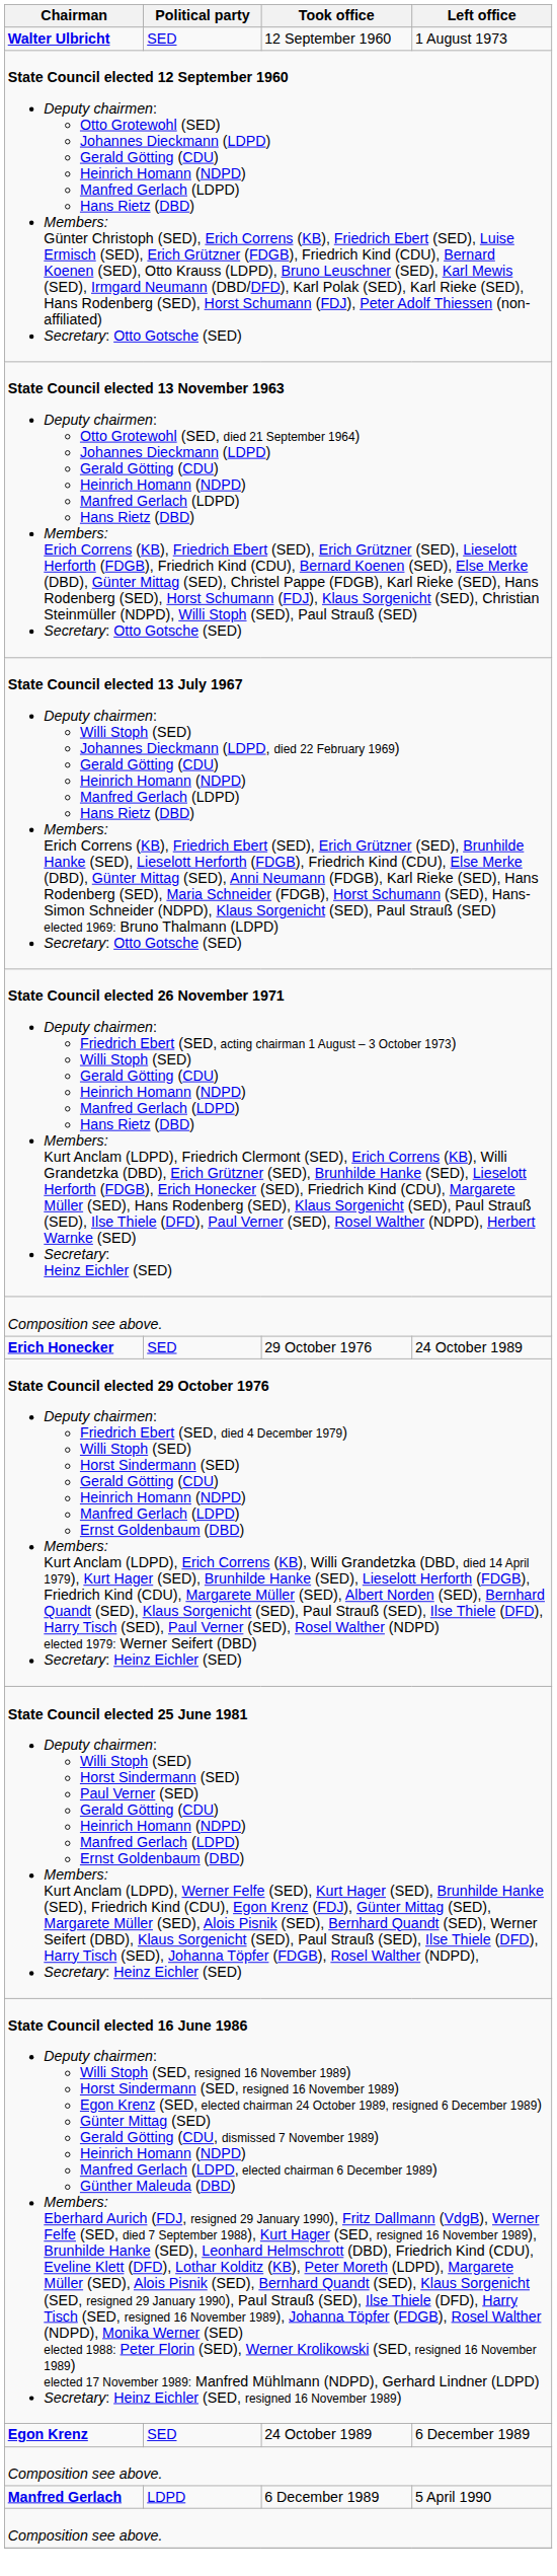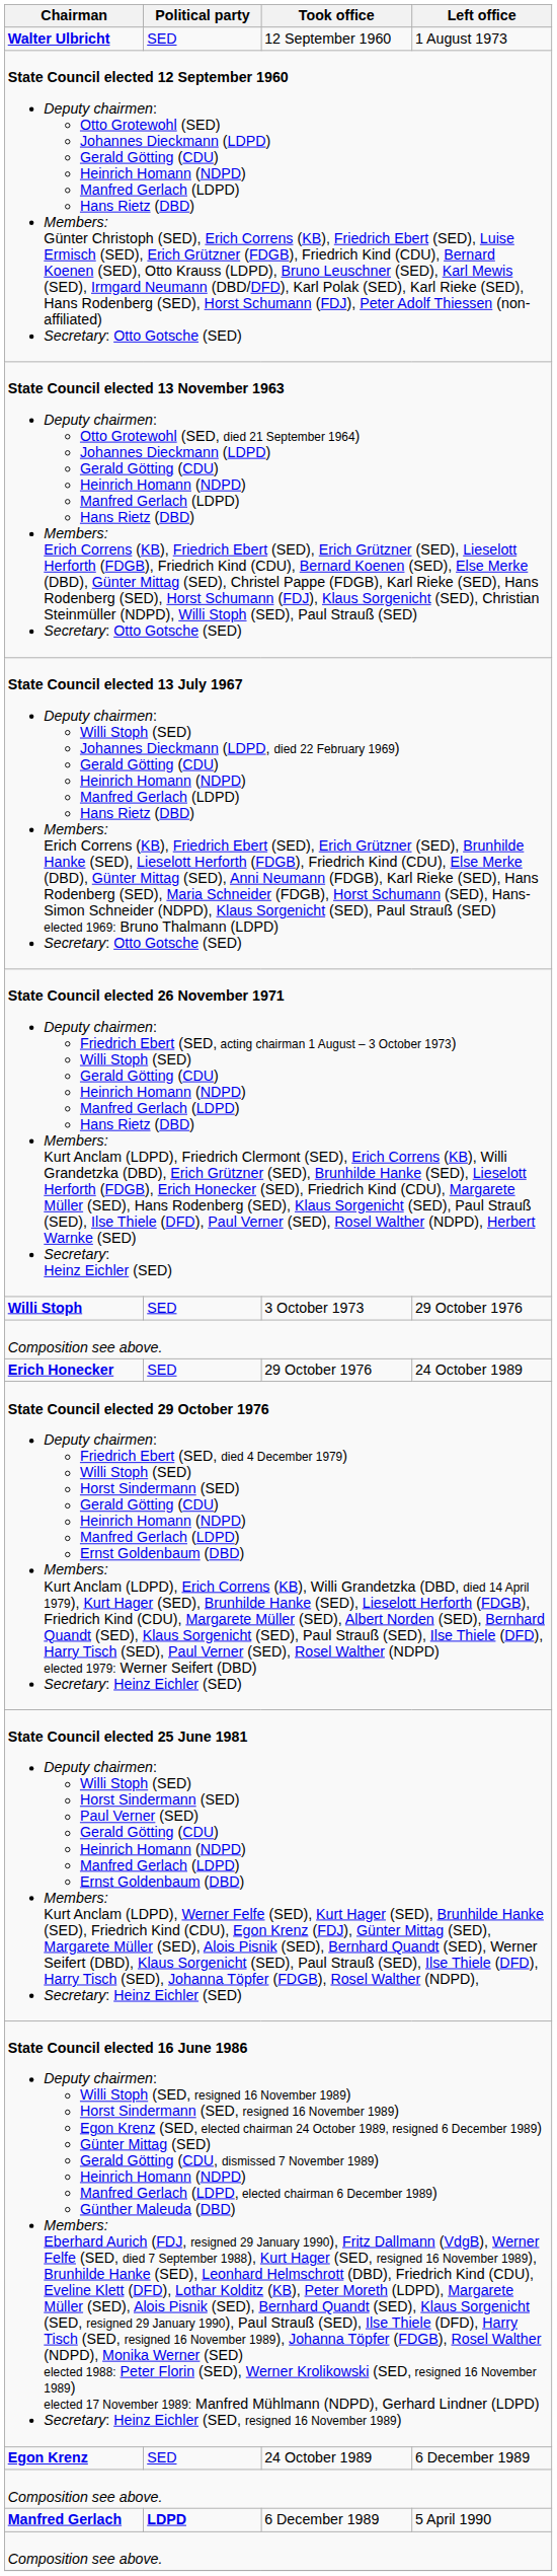 <table class="wikitable" border="1">
 <tr>
 <th class="hintergrundfarbe6">Chairman</th>
 <th class="hintergrundfarbe6">Political party</th>
 <th class="hintergrundfarbe6">Took office</th>
 <th class="hintergrundfarbe6">Left office</th>
 </tr>
 <tr>
 <td><strong><a href='#'>Walter Ulbricht</a></strong></td>
 <td><a href='#'>SED</a></td>
 <td>12 September 1960</td>
 <td>1 August 1973</td>
 </tr>
 <tr>
 <td colspan="4"><br><strong>State Council elected 12 September 1960</strong><ul><li><em>Deputy chairmen</em>:<ul><li><a href='#'>Otto Grotewohl</a> (SED)</li><li><a href='#'>Johannes Dieckmann</a> (<a href='#'>LDPD</a>)</li><li><a href='#'>Gerald Götting</a> (<a href='#'>CDU</a>)</li><li><a href='#'>Heinrich Homann</a> (<a href='#'>NDPD</a>)</li><li><a href='#'>Manfred Gerlach</a> (LDPD)</li><li><a href='#'>Hans Rietz</a> (<a href='#'>DBD</a>)</li></ul></li><li><em>Members:</em><br>Günter Christoph (SED), <a href='#'>Erich Correns</a> (<a href='#'>KB</a>), <a href='#'>Friedrich Ebert</a> (SED), <a href='#'>Luise Ermisch</a> (SED), <a href='#'>Erich Grützner</a> (<a href='#'>FDGB</a>), Friedrich Kind (CDU), <a href='#'>Bernard Koenen</a> (SED), Otto Krauss (LDPD), <a href='#'>Bruno Leuschner</a> (SED), <a href='#'>Karl Mewis</a> (SED), <a href='#'>Irmgard Neumann</a> (DBD/<a href='#'>DFD</a>), Karl Polak (SED), Karl Rieke (SED), Hans Rodenberg (SED), <a href='#'>Horst Schumann</a> (<a href='#'>FDJ</a>), <a href='#'>Peter Adolf Thiessen</a> (non-affiliated)</li><li><em>Secretary</em>: <a href='#'>Otto Gotsche</a> (SED)</li></ul></td>
 </tr>
 <tr>
 <td colspan="4"><br><strong>State Council elected 13 November 1963</strong><ul><li><em>Deputy chairmen</em>:<ul><li><a href='#'>Otto Grotewohl</a> (SED, <small>died 21 September 1964</small>)</li><li><a href='#'>Johannes Dieckmann</a> (<a href='#'>LDPD</a>)</li><li><a href='#'>Gerald Götting</a> (<a href='#'>CDU</a>)</li><li><a href='#'>Heinrich Homann</a> (<a href='#'>NDPD</a>)</li><li><a href='#'>Manfred Gerlach</a> (LDPD)</li><li><a href='#'>Hans Rietz</a> (<a href='#'>DBD</a>)</li></ul></li><li><em>Members:</em><br><a href='#'>Erich Correns</a> (<a href='#'>KB</a>), <a href='#'>Friedrich Ebert</a> (SED), <a href='#'>Erich Grützner</a> (SED), <a href='#'>Lieselott Herforth</a>  (<a href='#'>FDGB</a>), Friedrich Kind  (CDU), <a href='#'>Bernard Koenen</a> (SED), <a href='#'>Else Merke</a> (DBD), <a href='#'>Günter Mittag</a> (SED), Christel Pappe (FDGB), Karl Rieke  (SED), Hans Rodenberg (SED), <a href='#'>Horst Schumann</a> (<a href='#'>FDJ</a>), <a href='#'>Klaus Sorgenicht</a> (SED), Christian Steinmüller (NDPD), <a href='#'>Willi Stoph</a>  (SED), Paul Strauß (SED)</li><li><em>Secretary</em>: <a href='#'>Otto Gotsche</a> (SED)</li></ul></td>
 </tr>
 <tr>
 <td colspan="4"><br><strong>State Council elected 13 July 1967</strong><ul><li><em>Deputy chairmen</em>:<ul><li><a href='#'>Willi Stoph</a> (SED)</li><li><a href='#'>Johannes Dieckmann</a> (<a href='#'>LDPD</a>, <small>died 22 February 1969</small>)</li><li><a href='#'>Gerald Götting</a> (<a href='#'>CDU</a>)</li><li><a href='#'>Heinrich Homann</a> (<a href='#'>NDPD</a>)</li><li><a href='#'>Manfred Gerlach</a> (LDPD)</li><li><a href='#'>Hans Rietz</a> (<a href='#'>DBD</a>)</li></ul></li><li><em>Members:</em><br>Erich Correns (<a href='#'>KB</a>), <a href='#'>Friedrich Ebert</a> (SED), <a href='#'>Erich Grützner</a> (SED), <a href='#'>Brunhilde Hanke</a> (SED), <a href='#'>Lieselott Herforth</a> (<a href='#'>FDGB</a>), Friedrich Kind (CDU), <a href='#'>Else Merke</a> (DBD), <a href='#'>Günter Mittag</a> (SED), <a href='#'>Anni Neumann</a> (FDGB), Karl Rieke (SED), Hans Rodenberg (SED), <a href='#'>Maria Schneider</a> (FDGB), <a href='#'>Horst Schumann</a> (SED), Hans-Simon Schneider (NDPD), <a href='#'>Klaus Sorgenicht</a> (SED), Paul Strauß (SED)<br><small>elected 1969:</small> Bruno Thalmann (LDPD)</li><li><em>Secretary</em>: <a href='#'>Otto Gotsche</a> (SED)</li></ul></td>
 </tr>
 <tr>
 <td colspan="4"><br><strong>State Council elected 26 November 1971</strong><ul><li><em>Deputy chairmen</em>:<ul><li><a href='#'>Friedrich Ebert</a> (SED,<small> acting chairman 1 August – 3 October 1973</small>)</li><li><a href='#'>Willi Stoph</a> (SED)</li><li><a href='#'>Gerald Götting</a> (<a href='#'>CDU</a>)</li><li><a href='#'>Heinrich Homann</a> (<a href='#'>NDPD</a>)</li><li><a href='#'>Manfred Gerlach</a> (<a href='#'>LDPD</a>)</li><li><a href='#'>Hans Rietz</a> (<a href='#'>DBD</a>)</li></ul></li><li><em>Members:</em><br>Kurt Anclam (LDPD), Friedrich Clermont (SED), <a href='#'>Erich Correns</a> (<a href='#'>KB</a>), Willi Grandetzka (DBD), <a href='#'>Erich Grützner</a> (SED), <a href='#'>Brunhilde Hanke</a> (SED), <a href='#'>Lieselott Herforth</a> (<a href='#'>FDGB</a>), <a href='#'>Erich Honecker</a> (SED), Friedrich Kind (CDU), <a href='#'>Margarete Müller</a> (SED), Hans Rodenberg (SED), <a href='#'>Klaus Sorgenicht</a> (SED), Paul Strauß (SED), <a href='#'>Ilse Thiele</a> (<a href='#'>DFD</a>), <a href='#'>Paul Verner</a> (SED), <a href='#'>Rosel Walther</a> (NDPD), <a href='#'>Herbert Warnke</a> (SED)</li><li><em>Secretary</em>:<br><a href='#'>Heinz Eichler</a> (SED)</li></ul></td>
+</tr>
+<tr>
+<td><strong><a href='#'>Willi Stoph</a></strong></td>
+<td><a href='#'>SED</a></td>
+<td>3 October 1973</td>
+<td>29 October 1976</td>
 </tr>
 <tr>
 <td colspan="4"><br><em>Composition see above.</em></td>
 </tr>
 <tr>
 <td><strong><a href='#'>Erich Honecker</a></strong></td>
 <td><a href='#'>SED</a></td>
 <td>29 October 1976</td>
 <td>24 October 1989</td>
 </tr>
 <tr>
 <td colspan="4"><br><strong>State Council elected 29 October 1976</strong><ul><li><em>Deputy chairmen</em>:<ul><li><a href='#'>Friedrich Ebert</a> (SED, <small>died 4 December 1979</small>)</li><li><a href='#'>Willi Stoph</a> (SED)</li><li><a href='#'>Horst Sindermann</a> (SED)</li><li><a href='#'>Gerald Götting</a> (<a href='#'>CDU</a>)</li><li><a href='#'>Heinrich Homann</a> (<a href='#'>NDPD</a>)</li><li><a href='#'>Manfred Gerlach</a> (<a href='#'>LDPD</a>)</li><li><a href='#'>Ernst Goldenbaum</a> (<a href='#'>DBD</a>)</li></ul></li><li><em>Members:</em><br>Kurt Anclam (LDPD), <a href='#'>Erich Correns</a> (<a href='#'>KB</a>), Willi Grandetzka (DBD, <small>died 14 April 1979</small>), <a href='#'>Kurt Hager</a> (SED), <a href='#'>Brunhilde Hanke</a> (SED), <a href='#'>Lieselott Herforth</a> (<a href='#'>FDGB</a>), Friedrich Kind (CDU), <a href='#'>Margarete Müller</a> (SED), <a href='#'>Albert Norden</a> (SED), <a href='#'>Bernhard Quandt</a> (SED), <a href='#'>Klaus Sorgenicht</a> (SED), Paul Strauß (SED), <a href='#'>Ilse Thiele</a> (<a href='#'>DFD</a>), <a href='#'>Harry Tisch</a> (SED), <a href='#'>Paul Verner</a> (SED), <a href='#'>Rosel Walther</a> (NDPD)<br><small>elected 1979:</small> Werner Seifert (DBD)</li><li><em>Secretary</em>: <a href='#'>Heinz Eichler</a> (SED)</li></ul></td>
 </tr>
 <tr>
 <td colspan="4"><br><strong>State Council elected 25 June 1981</strong><ul><li><em>Deputy chairmen</em>:<ul><li><a href='#'>Willi Stoph</a> (SED)</li><li><a href='#'>Horst Sindermann</a> (SED)</li><li><a href='#'>Paul Verner</a> (SED)</li><li><a href='#'>Gerald Götting</a> (<a href='#'>CDU</a>)</li><li><a href='#'>Heinrich Homann</a> (<a href='#'>NDPD</a>)</li><li><a href='#'>Manfred Gerlach</a> (<a href='#'>LDPD</a>)</li><li><a href='#'>Ernst Goldenbaum</a> (<a href='#'>DBD</a>)</li></ul></li><li><em>Members:</em><br>Kurt Anclam (LDPD), <a href='#'>Werner Felfe</a> (SED), <a href='#'>Kurt Hager</a> (SED), <a href='#'>Brunhilde Hanke</a> (SED), Friedrich Kind (CDU), <a href='#'>Egon Krenz</a> (<a href='#'>FDJ</a>), <a href='#'>Günter Mittag</a> (SED), <a href='#'>Margarete Müller</a> (SED), <a href='#'>Alois Pisnik</a> (SED), <a href='#'>Bernhard Quandt</a> (SED), Werner Seifert (DBD), <a href='#'>Klaus Sorgenicht</a> (SED), Paul Strauß (SED), <a href='#'>Ilse Thiele</a> (<a href='#'>DFD</a>), <a href='#'>Harry Tisch</a> (SED), <a href='#'>Johanna Töpfer</a> (<a href='#'>FDGB</a>), <a href='#'>Rosel Walther</a> (NDPD),</li><li><em>Secretary</em>: <a href='#'>Heinz Eichler</a>  (SED)</li></ul></td>
 </tr>
 <tr>
 <td colspan="4"><br><strong>State Council elected 16 June 1986</strong><ul><li><em>Deputy chairmen</em>:<ul><li><a href='#'>Willi Stoph</a> (SED, <small>resigned 16 November 1989</small>)</li><li><a href='#'>Horst Sindermann</a> (SED, <small>resigned 16 November 1989</small>)</li><li><a href='#'>Egon Krenz</a> (SED,<small> elected chairman 24 October 1989, resigned 6 December 1989</small>)</li><li><a href='#'>Günter Mittag</a> (SED)</li><li><a href='#'>Gerald Götting</a> (<a href='#'>CDU</a>, <small>dismissed 7 November 1989</small>)</li><li><a href='#'>Heinrich Homann</a> (<a href='#'>NDPD</a>)</li><li><a href='#'>Manfred Gerlach</a> (<a href='#'>LDPD</a>,<small> elected chairman 6 December 1989</small>)</li><li><a href='#'>Günther Maleuda</a> (<a href='#'>DBD</a>)</li></ul></li><li><em>Members:</em><br><a href='#'>Eberhard Aurich</a> (<a href='#'>FDJ</a>, <small>resigned 29 January 1990</small>), <a href='#'>Fritz Dallmann</a> (<a href='#'>VdgB</a>), <a href='#'>Werner Felfe</a> (SED, <small>died 7 September 1988</small>), <a href='#'>Kurt Hager</a> (SED, <small>resigned 16 November 1989</small>), <a href='#'>Brunhilde Hanke</a> (SED), <a href='#'>Leonhard Helmschrott</a> (DBD), Friedrich Kind (CDU), <a href='#'>Eveline Klett</a> (<a href='#'>DFD</a>), <a href='#'>Lothar Kolditz</a> (<a href='#'>KB</a>), <a href='#'>Peter Moreth</a> (LDPD), <a href='#'>Margarete Müller</a> (SED), <a href='#'>Alois Pisnik</a>  (SED), <a href='#'>Bernhard Quandt</a> (SED), <a href='#'>Klaus Sorgenicht</a> (SED, <small>resigned 29 January 1990</small>), Paul Strauß (SED), <a href='#'>Ilse Thiele</a> (DFD), <a href='#'>Harry Tisch</a> (SED, <small>resigned 16 November 1989</small>), <a href='#'>Johanna Töpfer</a> (<a href='#'>FDGB</a>), <a href='#'>Rosel Walther</a> (NDPD), <a href='#'>Monika Werner</a> (SED)<br><small>elected 1988:</small> <a href='#'>Peter Florin</a> (SED), <a href='#'>Werner Krolikowski</a> (SED,<small> resigned 16 November 1989</small>)<br><small>elected 17 November 1989:</small> Manfred Mühlmann (NDPD), Gerhard Lindner (LDPD)</li><li><em>Secretary</em>: <a href='#'>Heinz Eichler</a>  (SED, <small>resigned 16 November 1989</small>)</li></ul></td>
 </tr>
 <tr>
 <td><strong><a href='#'>Egon Krenz</a></strong></td>
 <td><a href='#'>SED</a></td>
 <td>24 October 1989</td>
 <td>6 December 1989</td>
 </tr>
 <tr>
 <td colspan="4"><br><em>Composition see above.</em></td>
 </tr>
 <tr>
 <td><strong><a href='#'>Manfred Gerlach</a></strong></td>
-<td><a href='#'>LDPD</a></td>
+<td><strong><a href='#'>LDPD</a></strong></td>
 <td>6 December 1989</td>
 <td>5 April 1990</td>
 </tr>
 <tr>
 <td colspan="4"><br><em>Composition see above.</em></td>
 </tr>
 <tr>
 </tr>
 </table>
